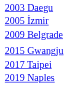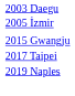 <table>
 <tr>
 <td> <a href='#'>2003 Daegu</a></td>
 <td></td>
 <td></td>
 <td></td>
 </tr>
 <tr>
 <td> <a href='#'>2005 İzmir</a></td>
-<td></td>
-<td></td>
-<td></td>
-</tr>
-<tr>
-<td> <a href='#'>2009 Belgrade</a></td>
 <td></td>
 <td></td>
 <td></td>
 </tr>
 <tr>
 <td></td>
 <td></td>
 <td></td>
 <td></td>
 </tr>
 <tr>
 <td> <a href='#'>2015 Gwangju</a></td>
 <td></td>
 <td></td>
 <td></td>
 </tr>
 <tr>
 <td>  <a href='#'>2017 Taipei</a></td>
 <td></td>
 <td></td>
 <td></td>
 </tr>
 <tr>
 <td> <a href='#'>2019 Naples</a></td>
 <td></td>
 <td></td>
 <td></td>
 </tr>
 <tr>
 <td></td>
 <td></td>
 <td></td>
 <td></td>
 </tr>
 </table>
